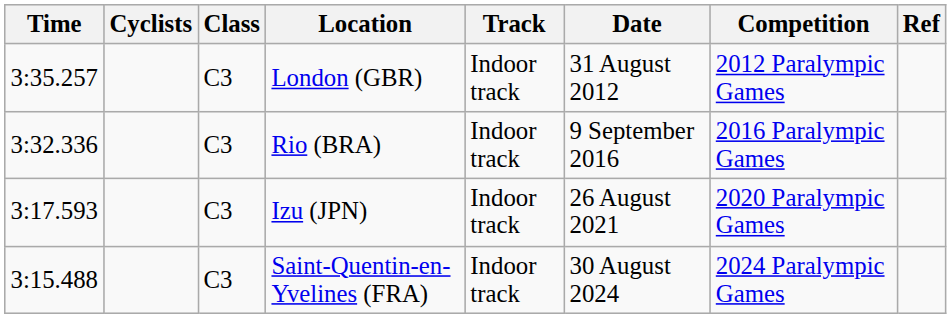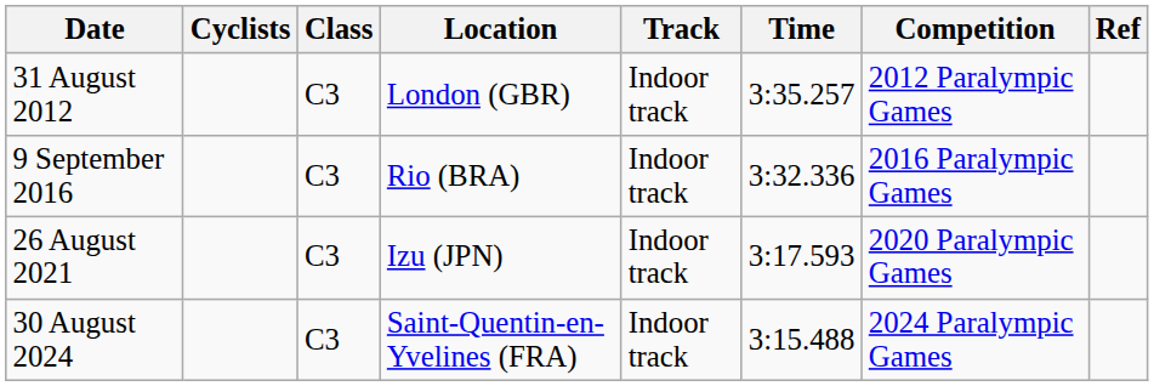 <table class="wikitable">
 <tr align="left">
-<th>Time</th>
+<th>Date</th>
 <th>Cyclists</th>
 <th>Class</th>
 <th>Location</th>
 <th>Track</th>
-<th>Date</th>
+<th>Time</th>
 <th>Competition</th>
 <th>Ref</th>
 </tr>
 <tr>
-<td>3:35.257</td>
+<td>31 August 2012</td>
 <td></td>
 <td>C3</td>
 <td><a href='#'>London</a> (GBR)</td>
 <td>Indoor track</td>
-<td>31 August 2012</td>
+<td>3:35.257</td>
 <td><a href='#'>2012 Paralympic Games</a></td>
 <td></td>
 </tr>
 <tr>
-<td>3:32.336</td>
+<td>9 September 2016</td>
 <td></td>
 <td>C3</td>
 <td><a href='#'>Rio</a> (BRA)</td>
 <td>Indoor track</td>
-<td>9 September 2016</td>
+<td>3:32.336</td>
 <td><a href='#'>2016 Paralympic Games</a></td>
 <td></td>
 </tr>
 <tr>
-<td>3:17.593</td>
+<td>26 August 2021</td>
 <td></td>
 <td>C3</td>
 <td><a href='#'>Izu</a> (JPN)</td>
 <td>Indoor track</td>
-<td>26 August 2021</td>
+<td>3:17.593</td>
 <td><a href='#'>2020 Paralympic Games</a></td>
 <td></td>
 </tr>
 <tr>
-<td>3:15.488</td>
+<td>30 August 2024</td>
 <td></td>
 <td>C3</td>
 <td><a href='#'>Saint-Quentin-en-Yvelines</a> (FRA)</td>
 <td>Indoor track</td>
-<td>30 August 2024</td>
+<td>3:15.488</td>
 <td><a href='#'>2024 Paralympic Games</a></td>
 <td></td>
 </tr>
 </table>
